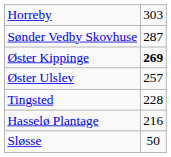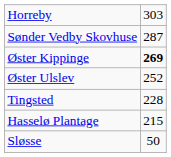 <table class="wikitable" style="float:left; margin-right:1em">
 <tr>
 <td><a href='#'>Horreby</a></td>
 <td align="center">303</td>
 </tr>
 <tr>
 <td><a href='#'>Sønder Vedby Skovhuse</a></td>
 <td align="center">287</td>
 </tr>
 <tr>
 <td><a href='#'>Øster Kippinge</a></td>
 <td align="center"><strong>269</strong></td>
 </tr>
 <tr>
 <td><a href='#'>Øster Ulslev</a></td>
-<td align="center">257</td>
+<td align="center">252</td>
 </tr>
 <tr>
 <td><a href='#'>Tingsted</a></td>
 <td align="center">228</td>
 </tr>
 <tr>
 <td><a href='#'>Hasselø Plantage</a></td>
-<td align="center">216</td>
+<td align="center">215</td>
 </tr>
 <tr>
 <td><a href='#'>Sløsse</a></td>
 <td align="center">50</td>
 </tr>
 </table>
